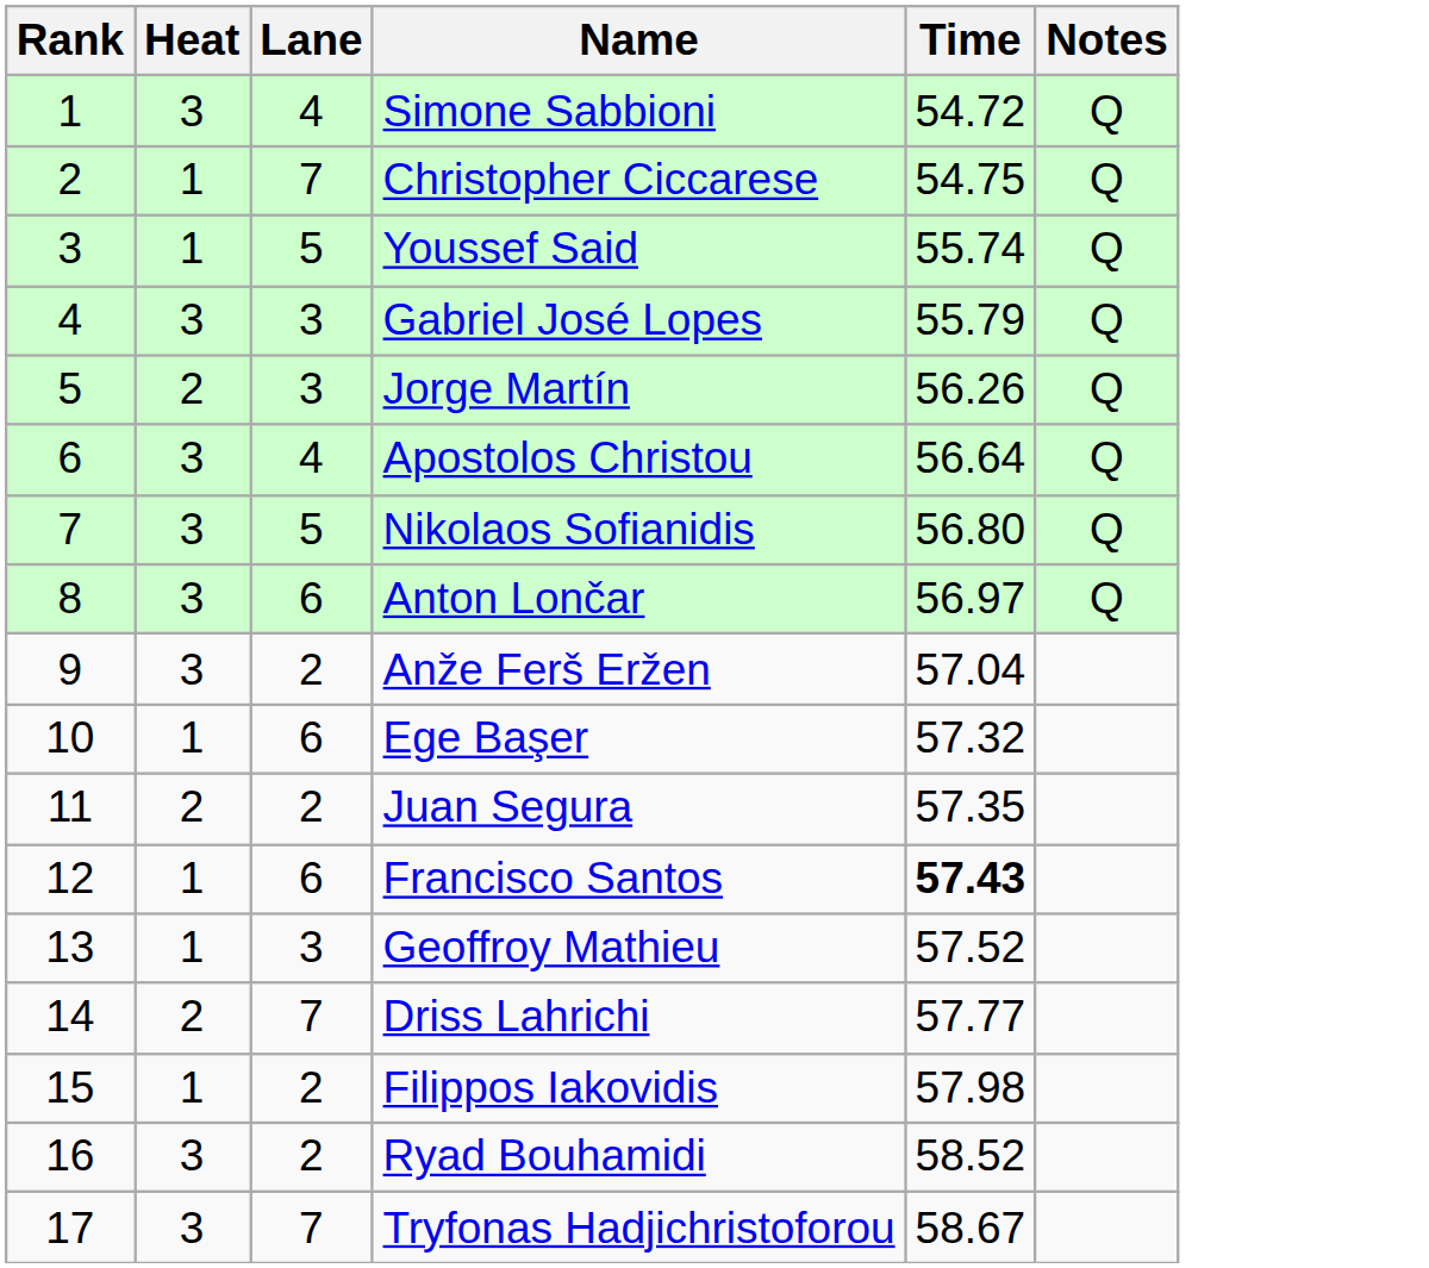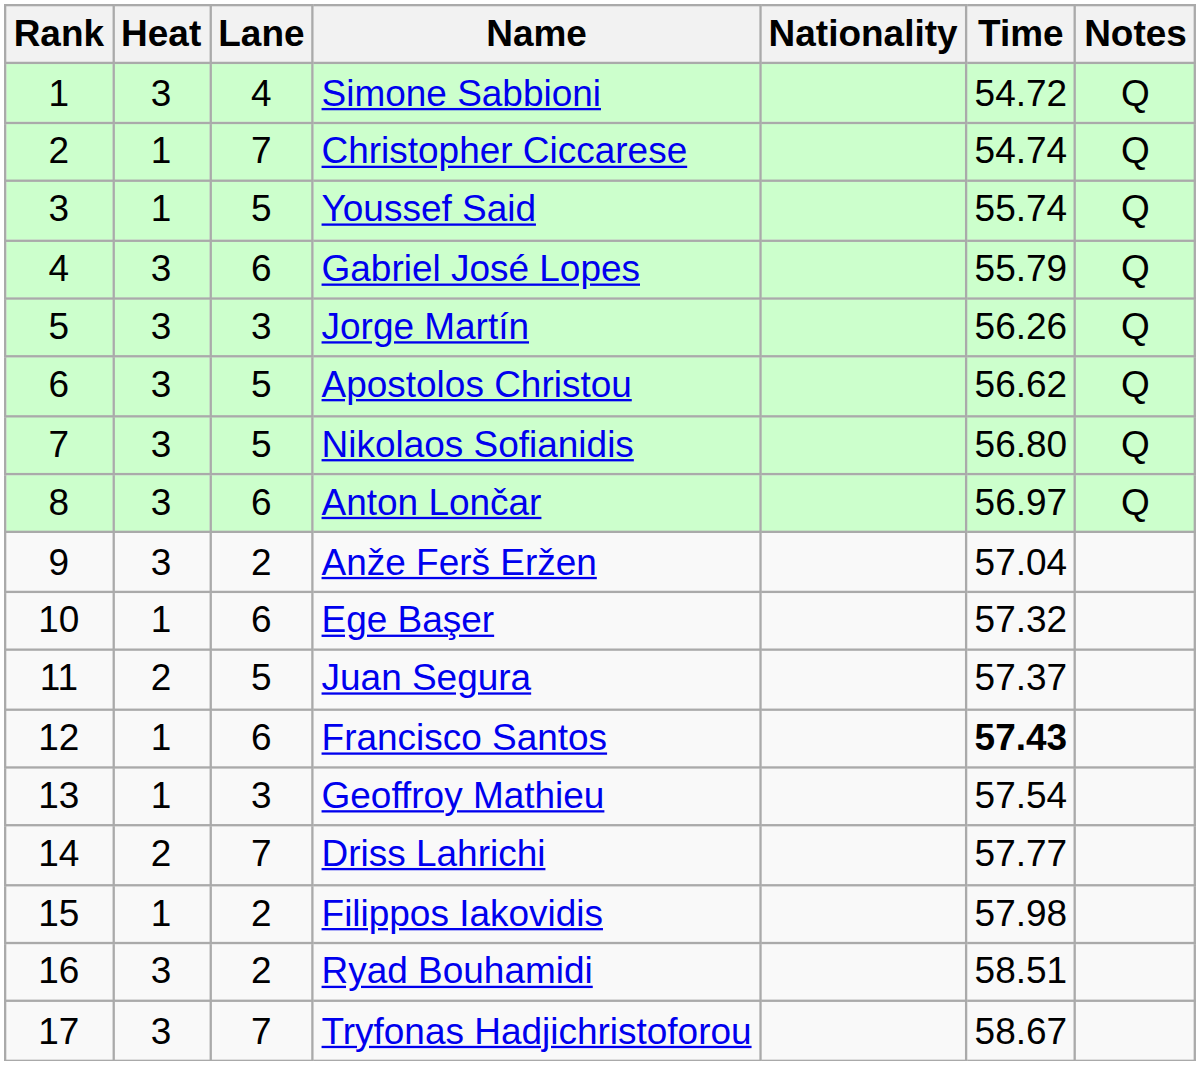 <table class="wikitable sortable" style="text-align:center">
 <tr>
 <th>Rank</th>
 <th>Heat</th>
 <th>Lane</th>
 <th>Name</th>
+<th>Nationality</th>
 <th>Time</th>
 <th>Notes</th>
 </tr>
 <tr style="background:#cfc;">
 <td>1</td>
 <td>3</td>
 <td>4</td>
 <td style="text-align:left;"><a href='#'>Simone Sabbioni</a></td>
+<td style="text-align:left;"></td>
 <td>54.72</td>
 <td>Q</td>
 </tr>
 <tr style="background:#cfc;">
 <td>2</td>
 <td>1</td>
 <td>7</td>
 <td style="text-align:left;"><a href='#'>Christopher Ciccarese</a></td>
-<td>54.75</td>
+<td style="text-align:left;"></td>
+<td>54.74</td>
 <td>Q</td>
 </tr>
 <tr style="background:#cfc;">
 <td>3</td>
 <td>1</td>
 <td>5</td>
 <td style="text-align:left;"><a href='#'>Youssef Said</a></td>
+<td style="text-align:left;"></td>
 <td>55.74</td>
 <td>Q</td>
 </tr>
 <tr style="background:#cfc;">
 <td>4</td>
 <td>3</td>
-<td>3</td>
+<td>6</td>
 <td style="text-align:left;"><a href='#'>Gabriel José Lopes</a></td>
+<td style="text-align:left;"></td>
 <td>55.79</td>
 <td>Q</td>
 </tr>
 <tr style="background:#cfc;">
 <td>5</td>
-<td>2</td>
+<td>3</td>
 <td>3</td>
 <td style="text-align:left;"><a href='#'>Jorge Martín</a></td>
+<td style="text-align:left;"></td>
 <td>56.26</td>
 <td>Q</td>
 </tr>
 <tr style="background:#cfc;">
 <td>6</td>
 <td>3</td>
-<td>4</td>
+<td>5</td>
 <td style="text-align:left;"><a href='#'>Apostolos Christou</a></td>
-<td>56.64</td>
+<td style="text-align:left;"></td>
+<td>56.62</td>
 <td>Q</td>
 </tr>
 <tr style="background:#cfc;">
 <td>7</td>
 <td>3</td>
 <td>5</td>
 <td style="text-align:left;"><a href='#'>Nikolaos Sofianidis</a></td>
+<td style="text-align:left;"></td>
 <td>56.80</td>
 <td>Q</td>
 </tr>
 <tr style="background:#cfc;">
 <td>8</td>
 <td>3</td>
 <td>6</td>
 <td style="text-align:left;"><a href='#'>Anton Lončar</a></td>
+<td style="text-align:left;"></td>
 <td>56.97</td>
 <td>Q</td>
 </tr>
 <tr>
 <td>9</td>
 <td>3</td>
 <td>2</td>
 <td style="text-align:left;"><a href='#'>Anže Ferš Eržen</a></td>
+<td style="text-align:left;"></td>
 <td>57.04</td>
 <td></td>
 </tr>
 <tr>
 <td>10</td>
 <td>1</td>
 <td>6</td>
 <td style="text-align:left;"><a href='#'>Ege Başer</a></td>
+<td style="text-align:left;"></td>
 <td>57.32</td>
 <td></td>
 </tr>
 <tr>
 <td>11</td>
 <td>2</td>
-<td>2</td>
+<td>5</td>
 <td style="text-align:left;"><a href='#'>Juan Segura</a></td>
-<td>57.35</td>
+<td style="text-align:left;"></td>
+<td>57.37</td>
 <td></td>
 </tr>
 <tr>
 <td>12</td>
 <td>1</td>
 <td>6</td>
 <td style="text-align:left;"><a href='#'>Francisco Santos</a></td>
+<td style="text-align:left;"></td>
 <td><strong>57.43</strong></td>
 <td></td>
 </tr>
 <tr>
 <td>13</td>
 <td>1</td>
 <td>3</td>
 <td style="text-align:left;"><a href='#'>Geoffroy Mathieu</a></td>
-<td>57.52</td>
+<td style="text-align:left;"></td>
+<td>57.54</td>
 <td></td>
 </tr>
 <tr>
 <td>14</td>
 <td>2</td>
 <td>7</td>
 <td style="text-align:left;"><a href='#'>Driss Lahrichi</a></td>
+<td style="text-align:left;"></td>
 <td>57.77</td>
 <td></td>
 </tr>
 <tr>
 <td>15</td>
 <td>1</td>
 <td>2</td>
 <td style="text-align:left;"><a href='#'>Filippos Iakovidis</a></td>
+<td style="text-align:left;"></td>
 <td>57.98</td>
 <td></td>
 </tr>
 <tr>
 <td>16</td>
 <td>3</td>
 <td>2</td>
 <td style="text-align:left;"><a href='#'>Ryad Bouhamidi</a></td>
-<td>58.52</td>
+<td style="text-align:left;"></td>
+<td>58.51</td>
 <td></td>
 </tr>
 <tr>
 <td>17</td>
 <td>3</td>
 <td>7</td>
 <td style="text-align:left;"><a href='#'>Tryfonas Hadjichristoforou</a></td>
+<td style="text-align:left;"></td>
 <td>58.67</td>
 <td></td>
 </tr>
 </table>
